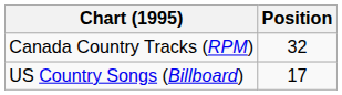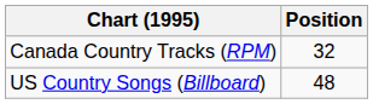 <table class="wikitable sortable">
 <tr>
 <th scope="col">Chart (1995)</th>
 <th scope="col">Position</th>
 </tr>
 <tr>
 <td>Canada Country Tracks (<em><a href='#'>RPM</a></em>)</td>
 <td align="center">32</td>
 </tr>
 <tr>
 <td>US <a href='#'>Country Songs</a> (<em><a href='#'>Billboard</a></em>)</td>
-<td align="center">17</td>
+<td align="center">48</td>
 </tr>
 </table>
